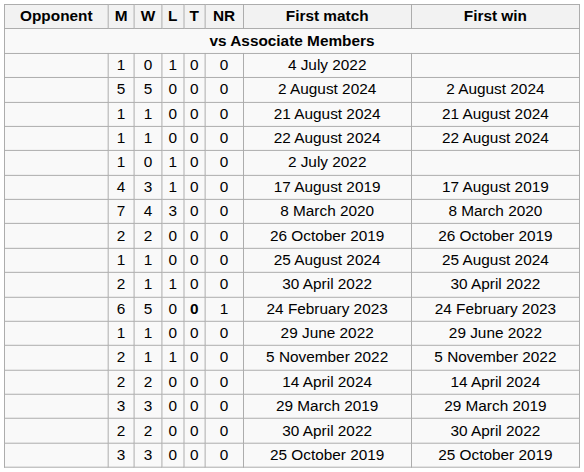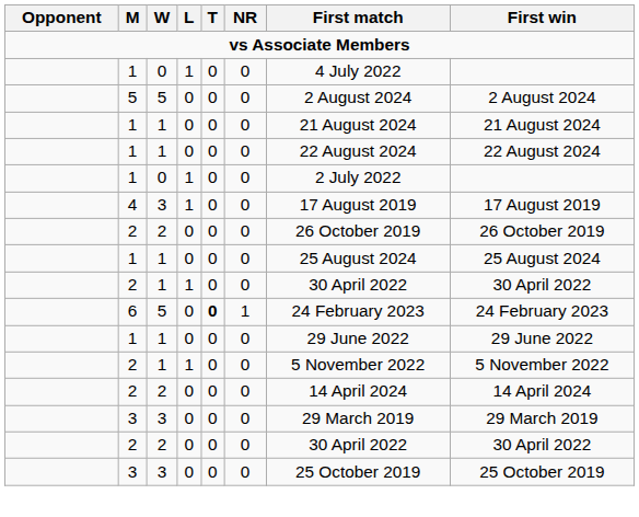 <table class="wikitable" style="text-align: center; width: 600px;">
 <tr>
 <th>Opponent</th>
 <th>M</th>
 <th>W</th>
 <th>L</th>
 <th>T</th>
 <th>NR</th>
 <th>First match</th>
 <th>First win</th>
 </tr>
 <tr>
 <td colspan="8" style="text-align:center;"><strong>vs Associate Members</strong></td>
 </tr>
 <tr>
 <td align=left></td>
 <td>1</td>
 <td>0</td>
 <td>1</td>
 <td>0</td>
 <td>0</td>
 <td>4 July 2022</td>
 <td></td>
 </tr>
 <tr>
 <td align=left></td>
 <td>5</td>
 <td>5</td>
 <td>0</td>
 <td>0</td>
 <td>0</td>
 <td>2 August 2024</td>
 <td>2 August 2024</td>
 </tr>
 <tr>
 <td align=left></td>
 <td>1</td>
 <td>1</td>
 <td>0</td>
 <td>0</td>
 <td>0</td>
 <td>21 August 2024</td>
 <td>21 August 2024</td>
 </tr>
 <tr>
 <td align=left></td>
 <td>1</td>
 <td>1</td>
 <td>0</td>
 <td>0</td>
 <td>0</td>
 <td>22 August 2024</td>
 <td>22 August 2024</td>
 </tr>
 <tr>
 <td align=left></td>
 <td>1</td>
 <td>0</td>
 <td>1</td>
 <td>0</td>
 <td>0</td>
 <td>2 July 2022</td>
 <td></td>
 </tr>
 <tr>
 <td align=left></td>
 <td>4</td>
 <td>3</td>
 <td>1</td>
 <td>0</td>
 <td>0</td>
 <td>17 August 2019</td>
 <td>17 August 2019</td>
-</tr>
-<tr>
-<td align=left></td>
-<td>7</td>
-<td>4</td>
-<td>3</td>
-<td>0</td>
-<td>0</td>
-<td>8 March 2020</td>
-<td>8 March 2020</td>
 </tr>
 <tr>
 <td align=left></td>
 <td>2</td>
 <td>2</td>
 <td>0</td>
 <td>0</td>
 <td>0</td>
 <td>26 October 2019</td>
 <td>26 October 2019</td>
 </tr>
 <tr>
 <td align=left></td>
 <td>1</td>
 <td>1</td>
 <td>0</td>
 <td>0</td>
 <td>0</td>
 <td>25 August 2024</td>
 <td>25 August 2024</td>
 </tr>
 <tr>
 <td align=left></td>
 <td>2</td>
 <td>1</td>
 <td>1</td>
 <td>0</td>
 <td>0</td>
 <td>30 April 2022</td>
 <td>30 April 2022</td>
 </tr>
 <tr>
 <td align=left></td>
 <td>6</td>
 <td>5</td>
 <td>0</td>
 <td><strong>0</strong></td>
 <td>1</td>
 <td>24 February 2023</td>
 <td>24 February 2023</td>
 </tr>
 <tr>
 <td align=left></td>
 <td>1</td>
 <td>1</td>
 <td>0</td>
 <td>0</td>
 <td>0</td>
 <td>29 June 2022</td>
 <td>29 June 2022</td>
 </tr>
 <tr>
 <td align=left></td>
 <td>2</td>
 <td>1</td>
 <td>1</td>
 <td>0</td>
 <td>0</td>
 <td>5 November 2022</td>
 <td>5 November 2022</td>
 </tr>
 <tr>
 <td align=left></td>
 <td>2</td>
 <td>2</td>
 <td>0</td>
 <td>0</td>
 <td>0</td>
 <td>14 April 2024</td>
 <td>14 April 2024</td>
 </tr>
 <tr>
 <td align=left></td>
 <td>3</td>
 <td>3</td>
 <td>0</td>
 <td>0</td>
 <td>0</td>
 <td>29 March 2019</td>
 <td>29 March 2019</td>
 </tr>
 <tr>
 <td align=left></td>
 <td>2</td>
 <td>2</td>
 <td>0</td>
 <td>0</td>
 <td>0</td>
 <td>30 April 2022</td>
 <td>30 April 2022</td>
 </tr>
 <tr>
 <td align=left></td>
 <td>3</td>
 <td>3</td>
 <td>0</td>
 <td>0</td>
 <td>0</td>
 <td>25 October 2019</td>
 <td>25 October 2019</td>
 </tr>
 </table>
